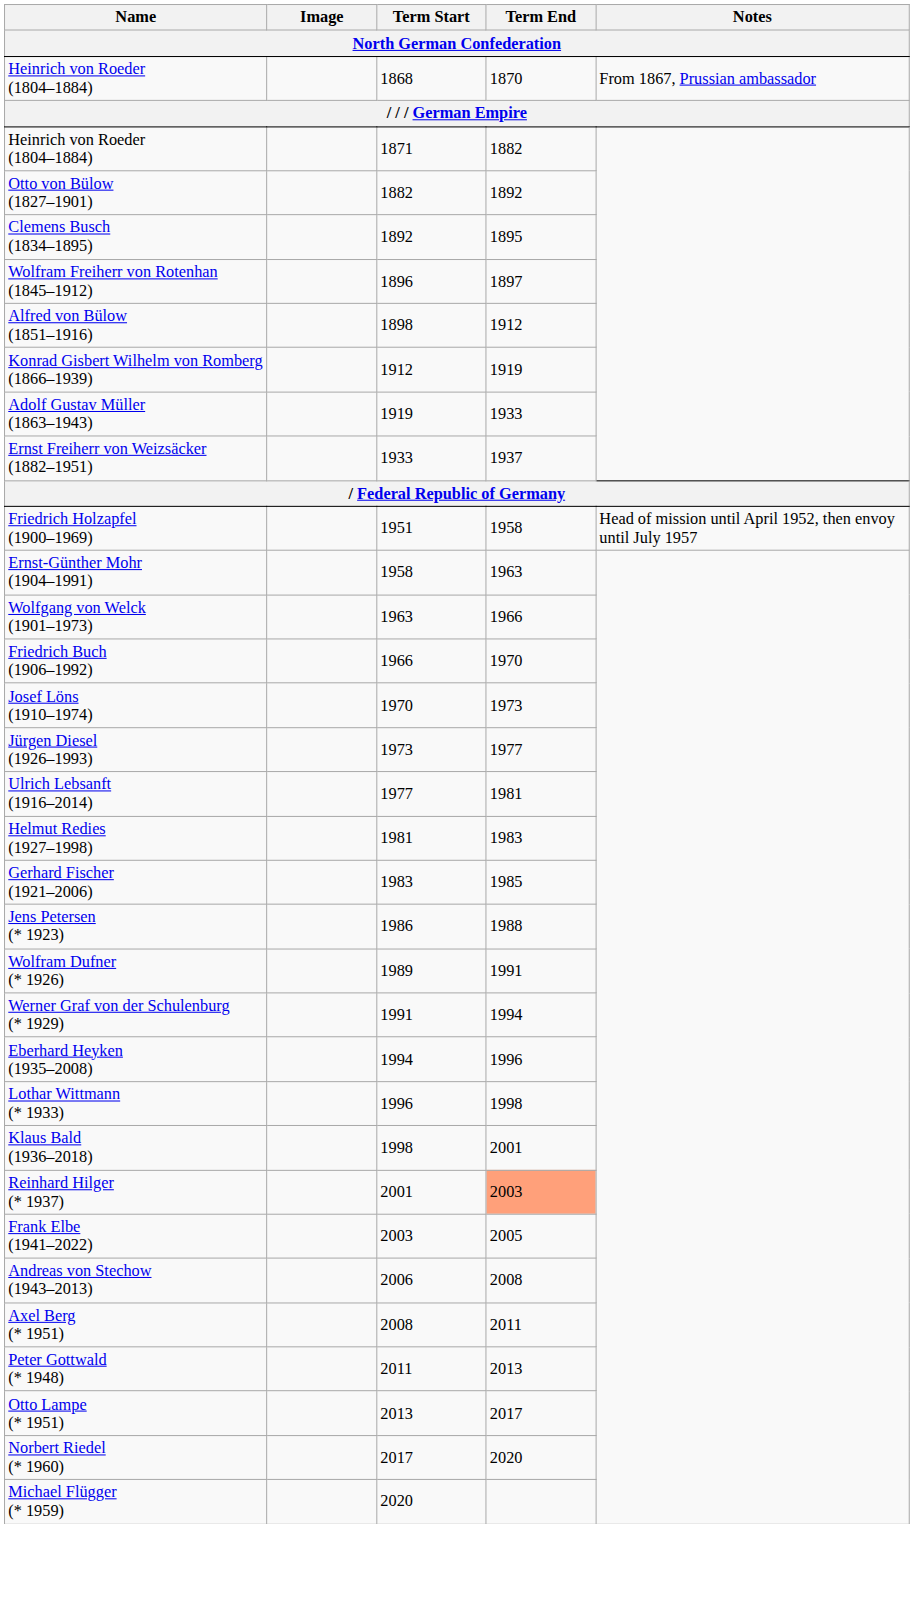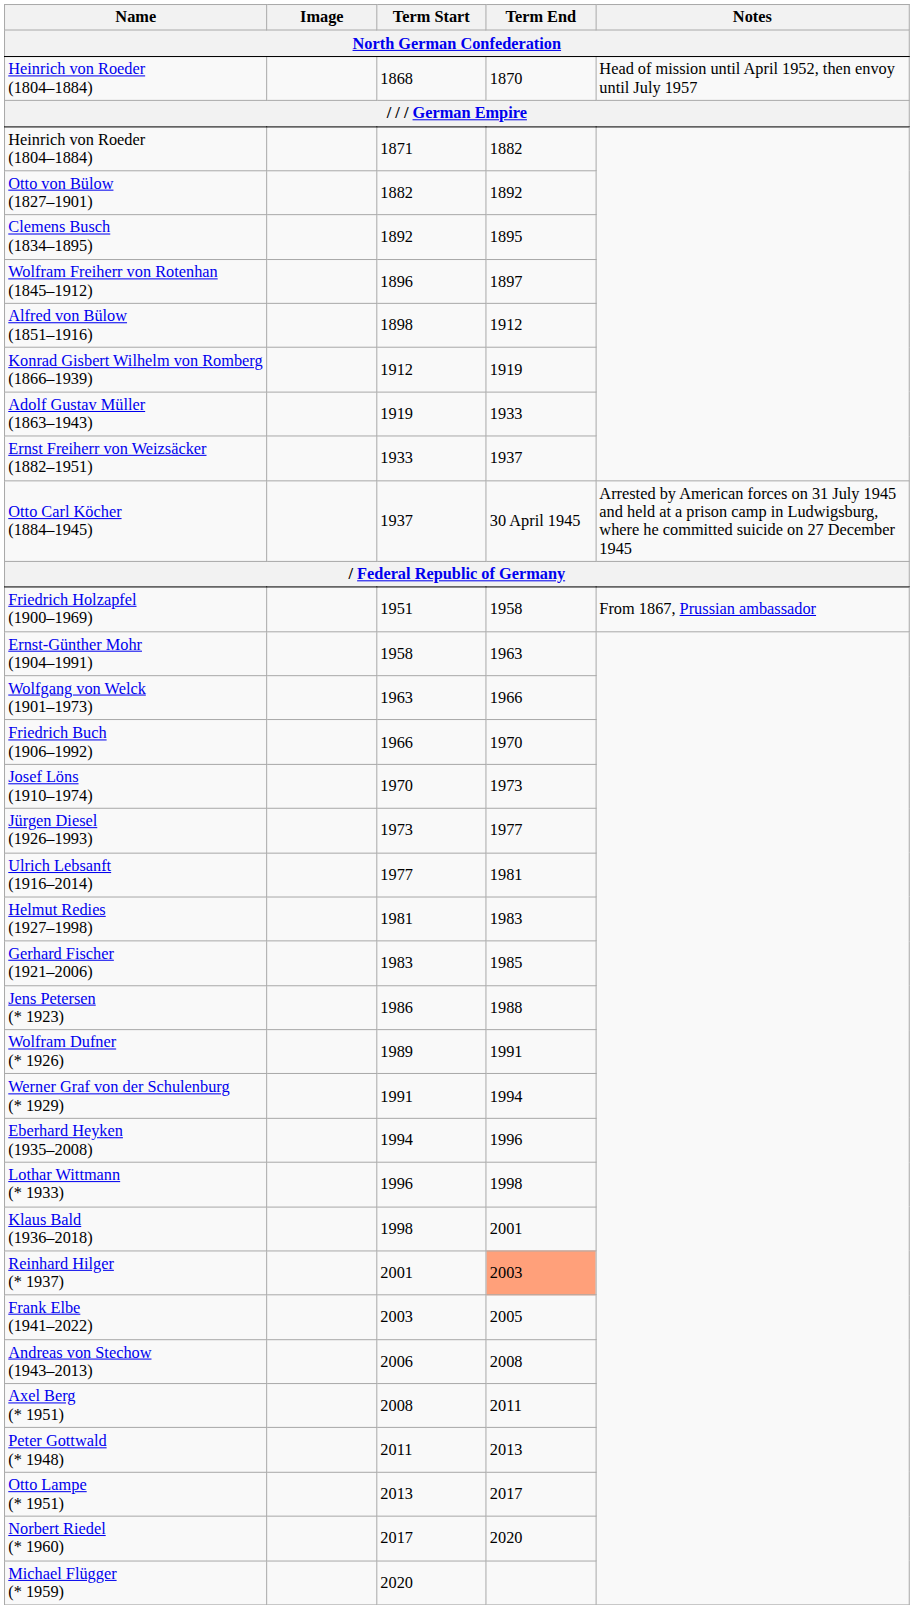 <table class="wikitable">
 <tr>
 <th width="250">Name</th>
 <th width="100">Image</th>
 <th width="100">Term Start</th>
 <th width="100">Term End</th>
 <th width="300">Notes</th>
 </tr>
 <tr>
 <th colspan="5" style="border-bottom: 1pt black solid; border-top: 1pt black solid;"> <a href='#'>North German Confederation</a></th>
 </tr>
 <tr>
 <td><a href='#'>Heinrich von Roeder</a><br>(1804–1884)</td>
 <td></td>
 <td>1868</td>
 <td>1870</td>
-<td>From 1867, <a href='#'>Prussian ambassador</a></td>
+<td>Head of mission until April 1952, then envoy until July 1957</td>
 </tr>
 <tr>
 <th colspan="5" style="border-bottom: 1pt black solid; border-top: 1pt black solid;"> / /  / <a href='#'>German Empire</a></th>
 </tr>
 <tr>
 <td>Heinrich von Roeder<br>(1804–1884)</td>
 <td></td>
 <td>1871</td>
 <td>1882</td>
 </tr>
 <tr>
 <td><a href='#'>Otto von Bülow</a><br> (1827–1901)</td>
 <td></td>
 <td>1882</td>
 <td>1892</td>
 </tr>
 <tr>
 <td><a href='#'>Clemens Busch</a><br>(1834–1895)</td>
 <td></td>
 <td>1892</td>
 <td>1895</td>
 </tr>
 <tr>
 <td><a href='#'>Wolfram Freiherr von Rotenhan</a><br>(1845–1912)</td>
 <td></td>
 <td>1896</td>
 <td>1897</td>
 </tr>
 <tr>
 <td><a href='#'>Alfred von Bülow</a><br>(1851–1916)</td>
 <td></td>
 <td>1898</td>
 <td>1912</td>
 </tr>
 <tr>
 <td><a href='#'>Konrad Gisbert Wilhelm von Romberg</a><br>(1866–1939)</td>
 <td></td>
 <td>1912</td>
 <td>1919</td>
 </tr>
 <tr>
 <td><a href='#'>Adolf Gustav Müller</a><br>(1863–1943)</td>
 <td></td>
 <td>1919</td>
 <td>1933</td>
 </tr>
 <tr>
 <td><a href='#'>Ernst Freiherr von Weizsäcker</a><br>(1882–1951)</td>
 <td></td>
 <td>1933</td>
 <td>1937</td>
 </tr>
 <tr>
+<td><a href='#'>Otto Carl Köcher</a><br>(1884–1945)</td>
+<td></td>
+<td>1937</td>
+<td>30 April 1945</td>
+<td>Arrested by American forces on 31 July 1945 and held at a prison camp in Ludwigsburg, where he committed suicide on 27 December 1945</td>
+</tr>
+<tr>
 <th colspan="5" style="border-bottom: 1pt black solid; border-top: 1pt black solid;">/ <a href='#'>Federal Republic of Germany</a></th>
 </tr>
 <tr>
 <td><a href='#'>Friedrich Holzapfel</a><br>(1900–1969)</td>
 <td></td>
 <td>1951</td>
 <td>1958</td>
-<td>Head of mission until April 1952, then envoy until July 1957</td>
+<td>From 1867, <a href='#'>Prussian ambassador</a></td>
 </tr>
 <tr>
 <td><a href='#'>Ernst-Günther Mohr</a><br>(1904–1991)</td>
 <td></td>
 <td>1958</td>
 <td>1963</td>
 </tr>
 <tr>
 <td><a href='#'>Wolfgang von Welck</a><br>(1901–1973)</td>
 <td></td>
 <td>1963</td>
 <td>1966</td>
 </tr>
 <tr>
 <td><a href='#'>Friedrich Buch</a><br>(1906–1992)</td>
 <td></td>
 <td>1966</td>
 <td>1970</td>
 </tr>
 <tr>
 <td><a href='#'>Josef Löns</a><br>(1910–1974)</td>
 <td></td>
 <td>1970</td>
 <td>1973</td>
 </tr>
 <tr>
 <td><a href='#'>Jürgen Diesel</a><br>(1926–1993)</td>
 <td></td>
 <td>1973</td>
 <td>1977</td>
 </tr>
 <tr>
 <td><a href='#'>Ulrich Lebsanft</a><br>(1916–2014)</td>
 <td></td>
 <td>1977</td>
 <td>1981</td>
 </tr>
 <tr>
 <td><a href='#'>Helmut Redies</a><br>(1927–1998)</td>
 <td></td>
 <td>1981</td>
 <td>1983</td>
 </tr>
 <tr>
 <td><a href='#'>Gerhard Fischer</a><br>(1921–2006)</td>
 <td></td>
 <td>1983</td>
 <td>1985</td>
 </tr>
 <tr>
 <td><a href='#'>Jens Petersen</a><br>(* 1923)</td>
 <td></td>
 <td>1986</td>
 <td>1988</td>
 </tr>
 <tr>
 <td><a href='#'>Wolfram Dufner</a><br>(* 1926)</td>
 <td></td>
 <td>1989</td>
 <td>1991</td>
 </tr>
 <tr>
 <td><a href='#'>Werner Graf von der Schulenburg</a><br>(* 1929)</td>
 <td></td>
 <td>1991</td>
 <td>1994</td>
 </tr>
 <tr>
 <td><a href='#'>Eberhard Heyken</a><br>(1935–2008)</td>
 <td></td>
 <td>1994</td>
 <td>1996</td>
 </tr>
 <tr>
 <td><a href='#'>Lothar Wittmann</a><br>(* 1933)</td>
 <td></td>
 <td>1996</td>
 <td>1998</td>
 </tr>
 <tr>
 <td><a href='#'>Klaus Bald</a><br>(1936–2018)</td>
 <td></td>
 <td>1998</td>
 <td>2001</td>
 </tr>
 <tr>
 <td><a href='#'>Reinhard Hilger</a><br>(* 1937)</td>
 <td></td>
 <td>2001</td>
 <td style="background: lightsalmon;">2003</td>
 </tr>
 <tr>
 <td><a href='#'>Frank Elbe</a><br>(1941–2022)</td>
 <td></td>
 <td>2003</td>
 <td>2005</td>
 </tr>
 <tr>
 <td><a href='#'>Andreas von Stechow</a><br>(1943–2013)</td>
 <td></td>
 <td>2006</td>
 <td>2008</td>
 </tr>
 <tr>
 <td><a href='#'>Axel Berg</a><br>(* 1951)</td>
 <td></td>
 <td>2008</td>
 <td>2011</td>
 </tr>
 <tr>
 <td><a href='#'>Peter Gottwald</a><br>(* 1948)</td>
 <td></td>
 <td>2011</td>
 <td>2013</td>
 </tr>
 <tr>
 <td><a href='#'>Otto Lampe</a><br>(* 1951)</td>
 <td></td>
 <td>2013</td>
 <td>2017</td>
 </tr>
 <tr>
 <td><a href='#'>Norbert Riedel</a><br>(* 1960)</td>
 <td></td>
 <td>2017</td>
 <td>2020</td>
 </tr>
 <tr>
 <td><a href='#'>Michael Flügger</a><br>(* 1959)</td>
 <td></td>
 <td>2020</td>
 <td></td>
 </tr>
 </table>
